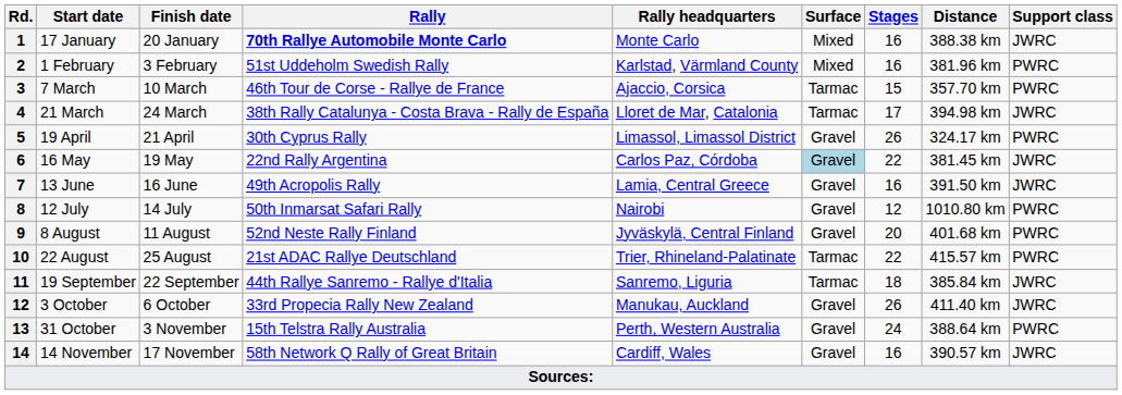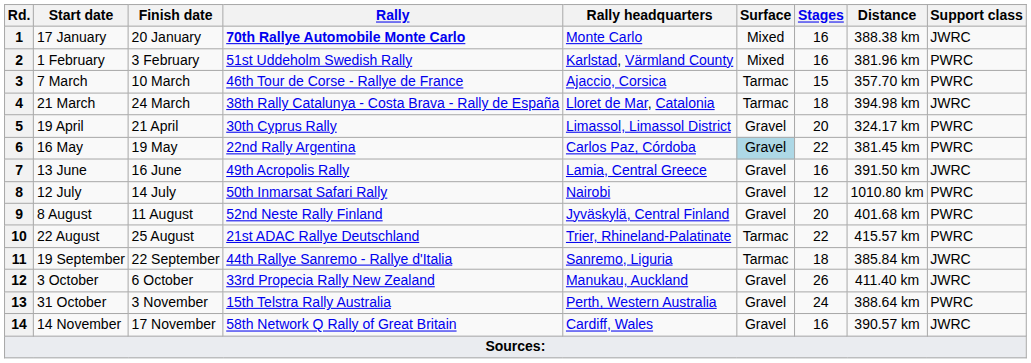 <table class="wikitable" style="font-size: 85%;">
 <tr>
 <th>Rd.</th>
 <th>Start date</th>
 <th>Finish date</th>
 <th><a href='#'>Rally</a></th>
 <th>Rally headquarters</th>
 <th>Surface</th>
 <th><a href='#'>Stages</a></th>
 <th>Distance</th>
 <th>Support class</th>
 </tr>
 <tr>
 <th>1</th>
 <td>17 January</td>
 <td>20 January</td>
 <td><strong> <a href='#'>70th Rallye Automobile Monte Carlo</a></strong></td>
 <td><a href='#'>Monte Carlo</a></td>
 <td align=center>Mixed</td>
 <td align=center>16</td>
 <td align=center>388.38 km</td>
 <td>JWRC</td>
 </tr>
 <tr>
 <th>2</th>
 <td>1 February</td>
 <td>3 February</td>
 <td> <a href='#'>51st Uddeholm Swedish Rally</a></td>
 <td><a href='#'>Karlstad</a>, <a href='#'>Värmland County</a></td>
 <td align=center>Mixed</td>
 <td align=center>16</td>
 <td align=center>381.96 km</td>
 <td>PWRC</td>
 </tr>
 <tr>
 <th>3</th>
 <td>7 March</td>
 <td>10 March</td>
 <td> <a href='#'>46th Tour de Corse - Rallye de France</a></td>
 <td><a href='#'>Ajaccio, Corsica</a></td>
 <td align=center>Tarmac</td>
 <td align=center>15</td>
 <td align=center>357.70 km</td>
 <td>PWRC</td>
 </tr>
 <tr>
 <th>4</th>
 <td>21 March</td>
 <td>24 March</td>
 <td> <a href='#'>38th Rally Catalunya - Costa Brava - Rally de España</a></td>
 <td><a href='#'>Lloret de Mar</a>, <a href='#'>Catalonia</a></td>
 <td align=center>Tarmac</td>
-<td align=center>17</td>
+<td align=center>18</td>
 <td align=center>394.98 km</td>
 <td>JWRC</td>
 </tr>
 <tr>
 <th>5</th>
 <td>19 April</td>
 <td>21 April</td>
 <td> <a href='#'>30th Cyprus Rally</a></td>
 <td><a href='#'>Limassol, Limassol District</a></td>
 <td align=center>Gravel</td>
-<td align=center>26</td>
+<td align=center>20</td>
 <td align=center>324.17 km</td>
 <td>PWRC</td>
 </tr>
 <tr>
 <th>6</th>
 <td>16 May</td>
 <td>19 May</td>
 <td> <a href='#'>22nd Rally Argentina</a></td>
 <td><a href='#'>Carlos Paz, Córdoba</a></td>
 <td align=center style="background: lightblue;">Gravel</td>
 <td align=center>22</td>
 <td align=center>381.45 km</td>
-<td>JWRC</td>
+<td>PWRC</td>
 </tr>
 <tr>
 <th>7</th>
 <td>13 June</td>
 <td>16 June</td>
 <td> <a href='#'>49th Acropolis Rally</a></td>
 <td><a href='#'>Lamia, Central Greece</a></td>
 <td align=center>Gravel</td>
 <td align=center>16</td>
 <td align=center>391.50 km</td>
 <td>JWRC</td>
 </tr>
 <tr>
 <th>8</th>
 <td>12 July</td>
 <td>14 July</td>
 <td> <a href='#'>50th Inmarsat Safari Rally</a></td>
 <td><a href='#'>Nairobi</a></td>
 <td align=center>Gravel</td>
 <td align=center>12</td>
 <td align=center>1010.80 km</td>
 <td>PWRC</td>
 </tr>
 <tr>
 <th>9</th>
 <td>8 August</td>
 <td>11 August</td>
 <td> <a href='#'>52nd Neste Rally Finland</a></td>
 <td><a href='#'>Jyväskylä, Central Finland</a></td>
 <td align=center>Gravel</td>
 <td align=center>20</td>
 <td align=center>401.68 km</td>
 <td>PWRC</td>
 </tr>
 <tr>
 <th>10</th>
 <td>22 August</td>
 <td>25 August</td>
 <td> <a href='#'>21st ADAC Rallye Deutschland</a></td>
 <td><a href='#'>Trier, Rhineland-Palatinate</a></td>
 <td align=center>Tarmac</td>
 <td align=center>22</td>
 <td align=center>415.57 km</td>
 <td>PWRC</td>
 </tr>
 <tr>
 <th>11</th>
 <td>19 September</td>
 <td>22 September</td>
 <td> <a href='#'>44th Rallye Sanremo - Rallye d'Italia</a></td>
 <td><a href='#'>Sanremo, Liguria</a></td>
 <td align=center>Tarmac</td>
 <td align=center>18</td>
 <td align=center>385.84 km</td>
 <td>JWRC</td>
 </tr>
 <tr>
 <th>12</th>
 <td>3 October</td>
 <td>6 October</td>
 <td> <a href='#'>33rd Propecia Rally New Zealand</a></td>
 <td><a href='#'>Manukau, Auckland</a></td>
 <td align=center>Gravel</td>
 <td align=center>26</td>
 <td align=center>411.40 km</td>
 <td>JWRC</td>
 </tr>
 <tr>
 <th>13</th>
 <td>31 October</td>
 <td>3 November</td>
 <td> <a href='#'>15th Telstra Rally Australia</a></td>
 <td><a href='#'>Perth, Western Australia</a></td>
 <td align=center>Gravel</td>
 <td align=center>24</td>
 <td align=center>388.64 km</td>
 <td>PWRC</td>
 </tr>
 <tr>
 <th>14</th>
 <td>14 November</td>
 <td>17 November</td>
 <td> <a href='#'>58th Network Q Rally of Great Britain</a></td>
 <td><a href='#'>Cardiff, Wales</a></td>
 <td align=center>Gravel</td>
 <td align="center">16</td>
 <td align="center">390.57 km</td>
 <td>JWRC</td>
 </tr>
 <tr>
 <td colspan="9" style="background-color:#EAECF0;text-align:center"><strong>Sources:</strong></td>
 </tr>
 </table>
